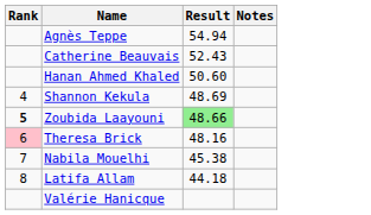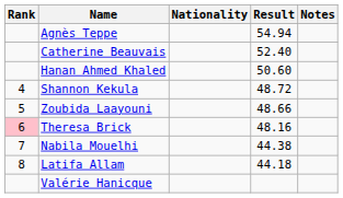 <table class="wikitable sortable" style="text-align:center">
 <tr>
 <th>Rank</th>
 <th>Name</th>
+<th>Nationality</th>
 <th>Result</th>
 <th>Notes</th>
 </tr>
 <tr>
 <td></td>
 <td align=left><a href='#'>Agnès Teppe</a></td>
+<td align=left></td>
 <td>54.94</td>
 <td></td>
 </tr>
 <tr>
 <td></td>
 <td align=left><a href='#'>Catherine Beauvais</a></td>
-<td>52.43</td>
+<td align=left></td>
+<td>52.40</td>
 <td></td>
 </tr>
 <tr>
 <td></td>
 <td align=left><a href='#'>Hanan Ahmed Khaled</a></td>
+<td align=left></td>
 <td>50.60</td>
 <td></td>
 </tr>
 <tr>
 <td>4</td>
 <td align=left><a href='#'>Shannon Kekula</a></td>
-<td>48.69</td>
+<td align=left></td>
+<td>48.72</td>
 <td></td>
 </tr>
 <tr>
-<td><strong>5</strong></td>
+<td>5</td>
 <td align=left><a href='#'>Zoubida Laayouni</a></td>
-<td style="background: lightgreen;">48.66</td>
+<td align=left></td>
+<td>48.66</td>
 <td></td>
 </tr>
 <tr>
 <td style="background: pink;">6</td>
 <td align=left><a href='#'>Theresa Brick</a></td>
+<td align=left></td>
 <td>48.16</td>
 <td></td>
 </tr>
 <tr>
 <td>7</td>
 <td align=left><a href='#'>Nabila Mouelhi</a></td>
-<td>45.38</td>
+<td align=left></td>
+<td>44.38</td>
 <td></td>
 </tr>
 <tr>
 <td>8</td>
 <td align=left><a href='#'>Latifa Allam</a></td>
+<td align=left></td>
 <td>44.18</td>
 <td></td>
 </tr>
 <tr>
 <td></td>
 <td align=left><a href='#'>Valérie Hanicque</a></td>
+<td align=left></td>
 <td></td>
 <td></td>
 </tr>
 </table>
